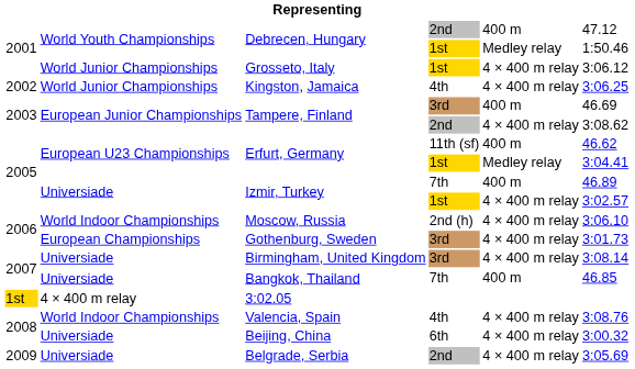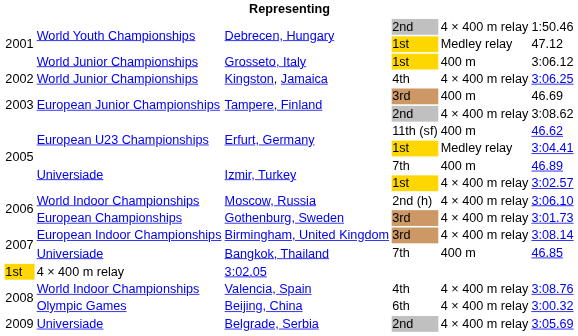 <table>
 <tr>
 <th colspan="6">Representing </th>
 </tr>
 <tr>
 <td rowspan=3>2001</td>
 <td rowspan=2><a href='#'>World Youth Championships</a></td>
 <td rowspan=2><a href='#'>Debrecen, Hungary</a></td>
 <td bgcolor=silver>2nd</td>
-<td>400 m</td>
-<td>47.12</td>
+<td>4 × 400 m relay</td>
+<td>1:50.46</td>
 </tr>
 <tr>
 <td bgcolor=gold>1st</td>
 <td>Medley relay</td>
-<td>1:50.46</td>
+<td>47.12</td>
 </tr>
 <tr>
 <td><a href='#'>World Junior Championships</a></td>
 <td><a href='#'>Grosseto, Italy</a></td>
 <td bgcolor=gold>1st</td>
-<td>4 × 400 m relay</td>
+<td>400 m</td>
 <td>3:06.12</td>
 </tr>
 <tr>
 <td>2002</td>
 <td><a href='#'>World Junior Championships</a></td>
 <td><a href='#'>Kingston</a>, <a href='#'>Jamaica</a></td>
 <td>4th</td>
 <td>4 × 400 m relay</td>
 <td><a href='#'>3:06.25</a></td>
 </tr>
 <tr>
 <td rowspan=2>2003</td>
 <td rowspan=2><a href='#'>European Junior Championships</a></td>
 <td rowspan=2><a href='#'>Tampere, Finland</a></td>
 <td bgcolor=cc9966>3rd</td>
 <td>400 m</td>
 <td>46.69</td>
 </tr>
 <tr>
 <td bgcolor=silver>2nd</td>
 <td>4 × 400 m relay</td>
 <td>3:08.62</td>
 </tr>
 <tr>
 <td rowspan=4>2005</td>
 <td rowspan=2><a href='#'>European U23 Championships</a></td>
 <td rowspan=2><a href='#'>Erfurt, Germany</a></td>
 <td>11th (sf)</td>
 <td>400 m</td>
 <td><a href='#'>46.62</a></td>
 </tr>
 <tr>
 <td bgcolor=gold>1st</td>
 <td>Medley relay</td>
 <td><a href='#'>3:04.41</a></td>
 </tr>
 <tr>
 <td rowspan=2><a href='#'>Universiade</a></td>
 <td rowspan=2><a href='#'>Izmir, Turkey</a></td>
 <td>7th</td>
 <td>400 m</td>
 <td><a href='#'>46.89</a></td>
 </tr>
 <tr>
 <td bgcolor=gold>1st</td>
 <td>4 × 400 m relay</td>
 <td><a href='#'>3:02.57</a></td>
 </tr>
 <tr>
 <td rowspan=2>2006</td>
 <td><a href='#'>World Indoor Championships</a></td>
 <td><a href='#'>Moscow, Russia</a></td>
 <td>2nd (h)</td>
 <td>4 × 400 m relay</td>
 <td><a href='#'>3:06.10</a></td>
 </tr>
 <tr>
 <td><a href='#'>European Championships</a></td>
 <td><a href='#'>Gothenburg, Sweden</a></td>
 <td bgcolor=cc9966>3rd</td>
 <td>4 × 400 m relay</td>
 <td><a href='#'>3:01.73</a></td>
 </tr>
 <tr>
 <td rowspan=3>2007</td>
-<td><a href='#'>Universiade</a></td>
+<td><a href='#'>European Indoor Championships</a></td>
 <td><a href='#'>Birmingham, United Kingdom</a></td>
 <td bgcolor=cc9966>3rd</td>
 <td>4 × 400 m relay</td>
 <td><a href='#'>3:08.14</a></td>
 </tr>
 <tr>
 <td rowspan=2><a href='#'>Universiade</a></td>
 <td rowspan=2><a href='#'>Bangkok, Thailand</a></td>
 <td>7th</td>
 <td>400 m</td>
 <td><a href='#'>46.85</a></td>
 </tr>
 <tr>
 </tr>
 <tr>
 <td bgcolor="gold">1st</td>
 <td>4 × 400 m relay</td>
 <td><a href='#'>3:02.05</a></td>
 </tr>
 <tr>
 <td rowspan=2>2008</td>
 <td><a href='#'>World Indoor Championships</a></td>
 <td><a href='#'>Valencia, Spain</a></td>
 <td>4th</td>
 <td>4 × 400 m relay</td>
 <td><a href='#'>3:08.76</a></td>
 </tr>
 <tr>
-<td><a href='#'>Universiade</a></td>
+<td><a href='#'>Olympic Games</a></td>
 <td><a href='#'>Beijing, China</a></td>
 <td>6th</td>
 <td>4 × 400 m relay</td>
 <td><a href='#'>3:00.32</a></td>
 </tr>
 <tr>
 <td>2009</td>
 <td><a href='#'>Universiade</a></td>
 <td><a href='#'>Belgrade, Serbia</a></td>
 <td bgcolor=silver>2nd</td>
 <td>4 × 400 m relay</td>
 <td><a href='#'>3:05.69</a></td>
 </tr>
 </table>
